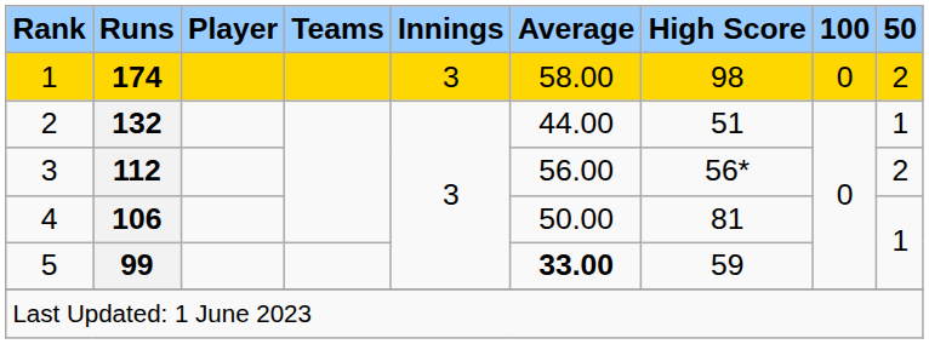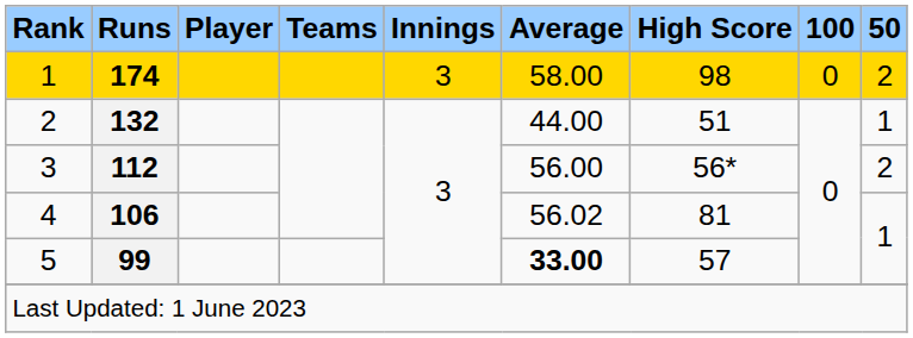 <table class="wikitable plainrowheaders sortable">
 <tr>
 <th scope=col style="background:#9cf;">Rank</th>
 <th scope=col style="background:#9cf;">Runs</th>
 <th scope=col style="background:#9cf;">Player</th>
 <th scope=col style="background:#9cf;">Teams</th>
 <th scope=col style="background:#9cf;">Innings</th>
 <th scope=col style="background:#9cf;">Average</th>
 <th scope=col style="background:#9cf;">High Score</th>
 <th scope=col style="background:#9cf;">100</th>
 <th scope=col style="background:#9cf;">50</th>
 </tr>
 <tr>
 <td style="text-align:center; background:gold;">1</td>
 <th scope="row"  style="text-align:center; background:gold;"><strong>174</strong></th>
 <td style="background:gold;"></td>
 <td style="text-align:center; background:gold;"></td>
 <td style="text-align:center; background:gold;">3</td>
 <td style="text-align:center; background:gold;">58.00</td>
 <td style="text-align:center; background:gold;">98</td>
 <td style="text-align:center; background:gold;">0</td>
 <td style="text-align:center; background:gold;">2</td>
 </tr>
 <tr>
 <td align=center>2</td>
 <th scope=row style=text-align:center;><strong>132</strong></th>
 <td></td>
 <td align=center rowspan=3></td>
 <td align=center rowspan=4>3</td>
 <td align=center>44.00</td>
 <td align=center>51</td>
 <td align=center rowspan=4>0</td>
 <td align=center>1</td>
 </tr>
 <tr>
 <td align=center>3</td>
 <th scope=row style=text-align:center;><strong>112</strong></th>
 <td></td>
 <td align=center>56.00</td>
 <td align=center>56*</td>
 <td align=center>2</td>
 </tr>
 <tr>
 <td align=center>4</td>
 <th scope=row style=text-align:center;><strong>106</strong></th>
 <td></td>
-<td align=center>50.00</td>
+<td align=center>56.02</td>
 <td align=center>81</td>
 <td align=center rowspan=2>1</td>
 </tr>
 <tr>
 <td align=center>5</td>
 <th scope=row style=text-align:center;><strong>99</strong></th>
 <td></td>
 <td align=center></td>
 <td align=center><strong>33.00</strong></td>
-<td align=center>59</td>
+<td align=center>57</td>
 </tr>
 <tr>
 </tr>
 <tr class=sortbottom>
 <td colspan=9><small>Last Updated: 1 June 2023</small></td>
 </tr>
 </table>
